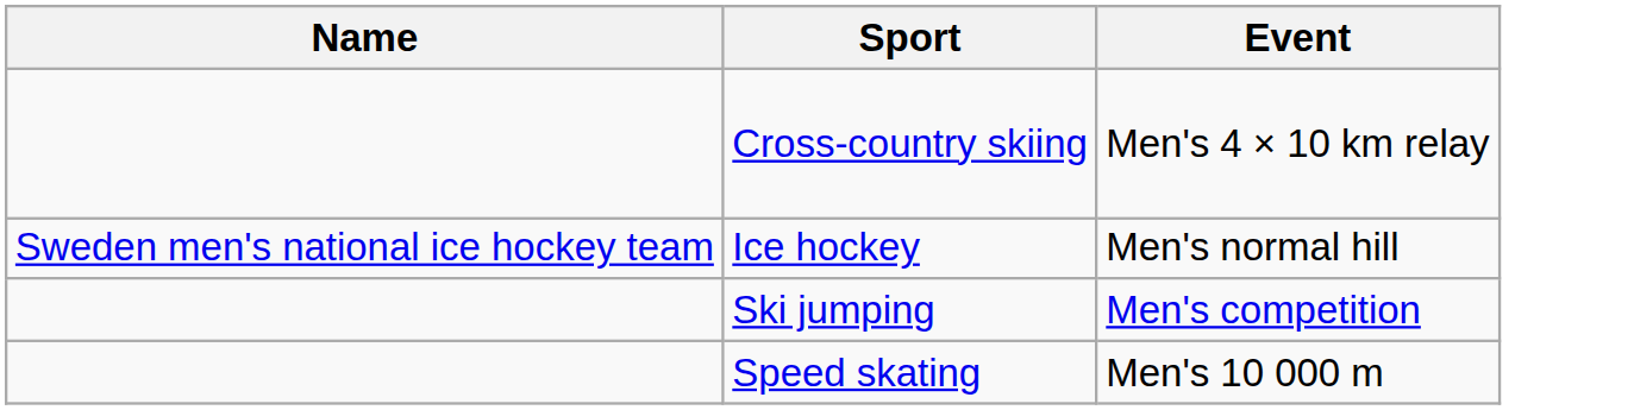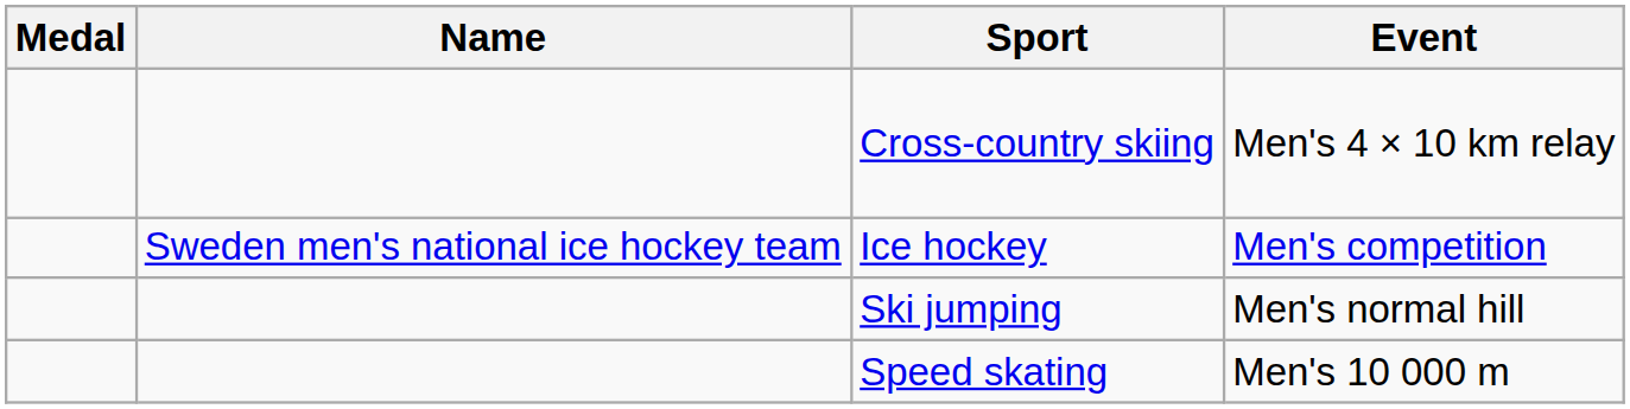 <table class="wikitable sortable" style="font-size:90%">
 <tr>
+<th>Medal</th>
 <th>Name</th>
 <th>Sport</th>
 <th>Event</th>
 </tr>
 <tr>
+<td></td>
 <td> <br>  <br>  <br> </td>
 <td><a href='#'>Cross-country skiing</a></td>
 <td>Men's 4 × 10 km relay</td>
 </tr>
 <tr>
+<td></td>
 <td><a href='#'>Sweden men's national ice hockey team</a><br></td>
 <td><a href='#'>Ice hockey</a></td>
+<td><a href='#'>Men's competition</a></td>
+</tr>
+<tr>
+<td></td>
+<td></td>
+<td><a href='#'>Ski jumping</a></td>
 <td>Men's normal hill</td>
 </tr>
 <tr>
 <td></td>
-<td><a href='#'>Ski jumping</a></td>
-<td><a href='#'>Men's competition</a></td>
-</tr>
-<tr>
 <td></td>
 <td><a href='#'>Speed skating</a></td>
 <td>Men's 10 000 m</td>
 </tr>
 </table>
